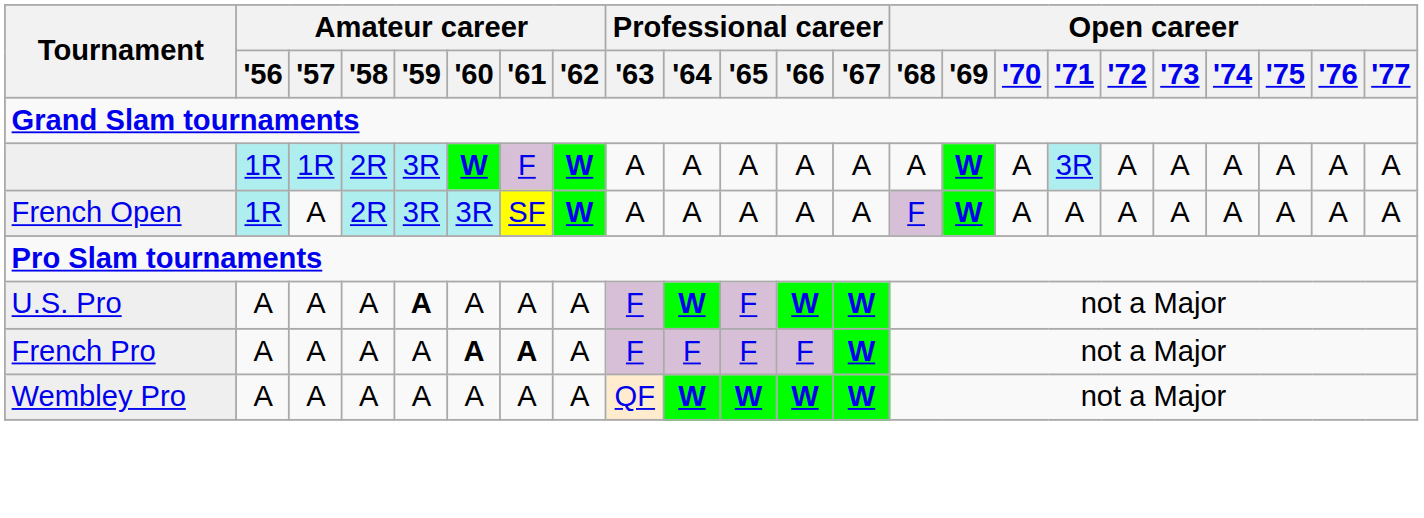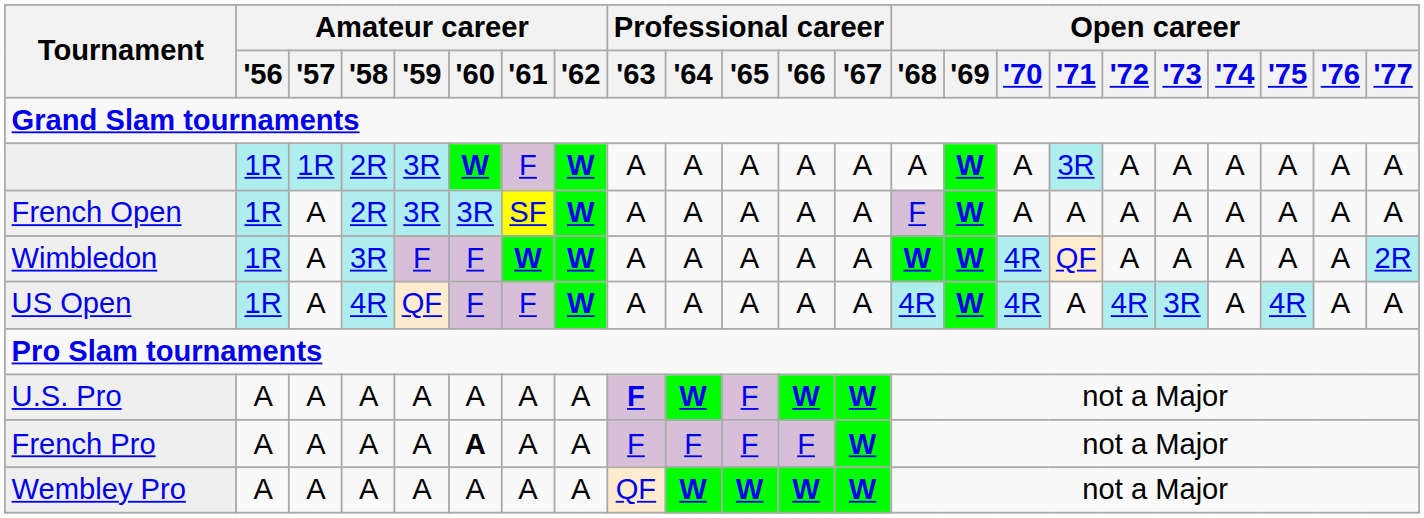 <table class=wikitable style=text-align:center;font-size:100%>
 <tr bgcolor=#efefef>
 <th colspan=1 rowspan=2 width=120>Tournament</th>
 <th colspan=7>Amateur career</th>
 <th colspan=5>Professional career</th>
 <th colspan=10>Open career</th>
 </tr>
 <tr>
 <th>'56</th>
 <th>'57</th>
 <th>'58</th>
 <th>'59</th>
 <th>'60</th>
 <th>'61</th>
 <th>'62</th>
 <th>'63</th>
 <th>'64</th>
 <th>'65</th>
 <th>'66</th>
 <th>'67</th>
 <th>'68</th>
 <th>'69</th>
 <th><a href='#'>'70</a></th>
 <th><a href='#'>'71</a></th>
 <th><a href='#'>'72</a></th>
 <th><a href='#'>'73</a></th>
 <th><a href='#'>'74</a></th>
 <th><a href='#'>'75</a></th>
 <th><a href='#'>'76</a></th>
 <th><a href='#'>'77</a></th>
 </tr>
 <tr>
 <td colspan=23 align=left><a href='#'><strong>Grand Slam tournaments</strong></a></td>
 </tr>
 <tr>
 <td bgcolor=#efefef align=left></td>
 <td bgcolor=#afeeee><a href='#'>1R</a></td>
 <td bgcolor=#afeeee><a href='#'>1R</a></td>
 <td bgcolor=#afeeee><a href='#'>2R</a></td>
 <td bgcolor=#afeeee><a href='#'>3R</a></td>
 <td bgcolor=#00ff00><a href='#'><strong>W</strong></a></td>
 <td bgcolor=#D8BFD8><a href='#'>F</a></td>
 <td bgcolor=#00ff00><a href='#'><strong>W</strong></a></td>
 <td>A</td>
 <td>A</td>
 <td>A</td>
 <td>A</td>
 <td>A</td>
 <td>A</td>
 <td bgcolor=#00ff00><a href='#'><strong>W</strong></a></td>
 <td>A</td>
 <td bgcolor=#afeeee><a href='#'>3R</a></td>
 <td>A</td>
 <td>A</td>
 <td>A</td>
 <td>A</td>
 <td>A</td>
 <td>A</td>
 </tr>
 <tr>
 <td bgcolor=#efefef align=left><a href='#'>French Open</a></td>
 <td bgcolor=#afeeee><a href='#'>1R</a></td>
 <td>A</td>
 <td bgcolor=#afeeee><a href='#'>2R</a></td>
 <td bgcolor=#afeeee><a href='#'>3R</a></td>
 <td bgcolor=#afeeee><a href='#'>3R</a></td>
 <td bgcolor=yellow><a href='#'>SF</a></td>
 <td bgcolor=#00ff00><a href='#'><strong>W</strong></a></td>
 <td>A</td>
 <td>A</td>
 <td>A</td>
 <td>A</td>
 <td>A</td>
 <td bgcolor=#D8BFD8><a href='#'>F</a></td>
 <td bgcolor=#00ff00><a href='#'><strong>W</strong></a></td>
 <td>A</td>
 <td>A</td>
 <td>A</td>
 <td>A</td>
 <td>A</td>
 <td>A</td>
 <td>A</td>
 <td>A</td>
 </tr>
 <tr>
+<td bgcolor=#efefef align=left><a href='#'>Wimbledon</a></td>
+<td bgcolor=#afeeee><a href='#'>1R</a></td>
+<td>A</td>
+<td bgcolor=#afeeee><a href='#'>3R</a></td>
+<td bgcolor=#D8BFD8><a href='#'>F</a></td>
+<td bgcolor=#D8BFD8><a href='#'>F</a></td>
+<td bgcolor=#00ff00><a href='#'><strong>W</strong></a></td>
+<td bgcolor=#00ff00><a href='#'><strong>W</strong></a></td>
+<td>A</td>
+<td>A</td>
+<td>A</td>
+<td>A</td>
+<td>A</td>
+<td bgcolor=#00ff00><a href='#'><strong>W</strong></a></td>
+<td bgcolor=#00ff00><a href='#'><strong>W</strong></a></td>
+<td bgcolor=#afeeee><a href='#'>4R</a></td>
+<td bgcolor=#ffebcd><a href='#'>QF</a></td>
+<td>A</td>
+<td>A</td>
+<td>A</td>
+<td>A</td>
+<td>A</td>
+<td bgcolor=#afeeee><a href='#'>2R</a></td>
+</tr>
+<tr>
+<td bgcolor=#efefef align=left><a href='#'>US Open</a></td>
+<td bgcolor=#afeeee><a href='#'>1R</a></td>
+<td>A</td>
+<td bgcolor=#afeeee><a href='#'>4R</a></td>
+<td bgcolor=#ffebcd><a href='#'>QF</a></td>
+<td bgcolor=#D8BFD8><a href='#'>F</a></td>
+<td bgcolor=#D8BFD8><a href='#'>F</a></td>
+<td bgcolor=#00ff00><a href='#'><strong>W</strong></a></td>
+<td>A</td>
+<td>A</td>
+<td>A</td>
+<td>A</td>
+<td>A</td>
+<td bgcolor=#afeeee><a href='#'>4R</a></td>
+<td bgcolor=#00ff00><a href='#'><strong>W</strong></a></td>
+<td bgcolor=#afeeee><a href='#'>4R</a></td>
+<td>A</td>
+<td bgcolor=#afeeee><a href='#'>4R</a></td>
+<td bgcolor=#afeeee><a href='#'>3R</a></td>
+<td>A</td>
+<td bgcolor=#afeeee><a href='#'>4R</a></td>
+<td>A</td>
+<td>A</td>
+</tr>
+<tr>
 <td colspan=23 align=left><a href='#'><strong>Pro Slam tournaments</strong></a></td>
 </tr>
 <tr>
 <td bgcolor=#efefef align=left><a href='#'>U.S. Pro</a></td>
 <td>A</td>
 <td>A</td>
 <td>A</td>
-<td><strong>A</strong></td>
 <td>A</td>
 <td>A</td>
 <td>A</td>
-<td bgcolor=#D8BFD8><a href='#'>F</a></td>
+<td>A</td>
+<td bgcolor=#D8BFD8><strong><a href='#'>F</a></strong></td>
 <td bgcolor=#00ff00><a href='#'><strong>W</strong></a></td>
 <td bgcolor=#D8BFD8><a href='#'>F</a></td>
 <td bgcolor=#00ff00><a href='#'><strong>W</strong></a></td>
 <td bgcolor=#00ff00><a href='#'><strong>W</strong></a></td>
 <td colspan=10>not a Major</td>
 </tr>
 <tr>
 <td bgcolor=#efefef align=left><a href='#'>French Pro</a></td>
 <td>A</td>
 <td>A</td>
 <td>A</td>
 <td>A</td>
 <td><strong>A</strong></td>
-<td><strong>A</strong></td>
+<td>A</td>
 <td>A</td>
 <td bgcolor=#D8BFD8><a href='#'>F</a></td>
 <td bgcolor=#D8BFD8><a href='#'>F</a></td>
 <td bgcolor=#D8BFD8><a href='#'>F</a></td>
 <td bgcolor=#D8BFD8><a href='#'>F</a></td>
 <td bgcolor=#00ff00><a href='#'><strong>W</strong></a></td>
 <td colspan=10>not a Major</td>
 </tr>
 <tr>
 <td bgcolor=#efefef align=left><a href='#'>Wembley Pro</a></td>
 <td>A</td>
 <td>A</td>
 <td>A</td>
 <td>A</td>
 <td>A</td>
 <td>A</td>
 <td>A</td>
 <td bgcolor=#ffebcd><a href='#'>QF</a></td>
 <td bgcolor=#00ff00><a href='#'><strong>W</strong></a></td>
 <td bgcolor=#00ff00><a href='#'><strong>W</strong></a></td>
 <td bgcolor=#00ff00><a href='#'><strong>W</strong></a></td>
 <td bgcolor=#00ff00><a href='#'><strong>W</strong></a></td>
 <td colspan=10>not a Major</td>
 </tr>
 </table>
